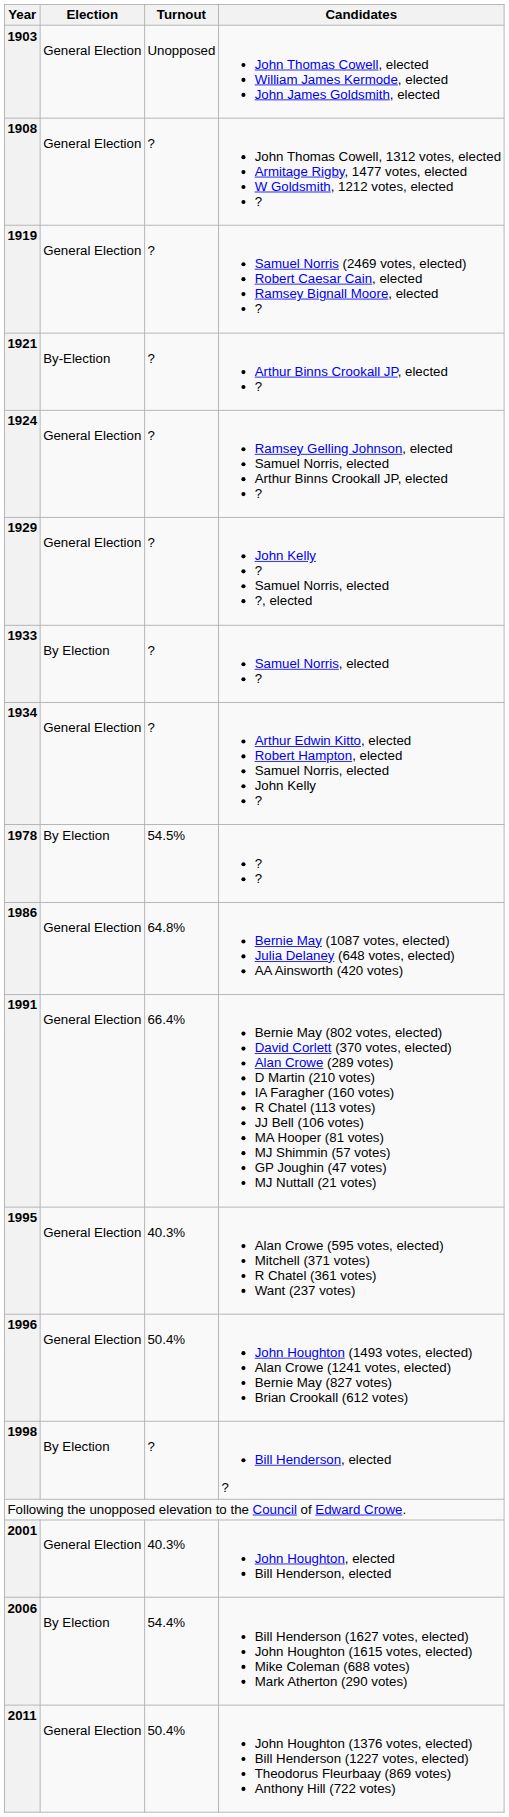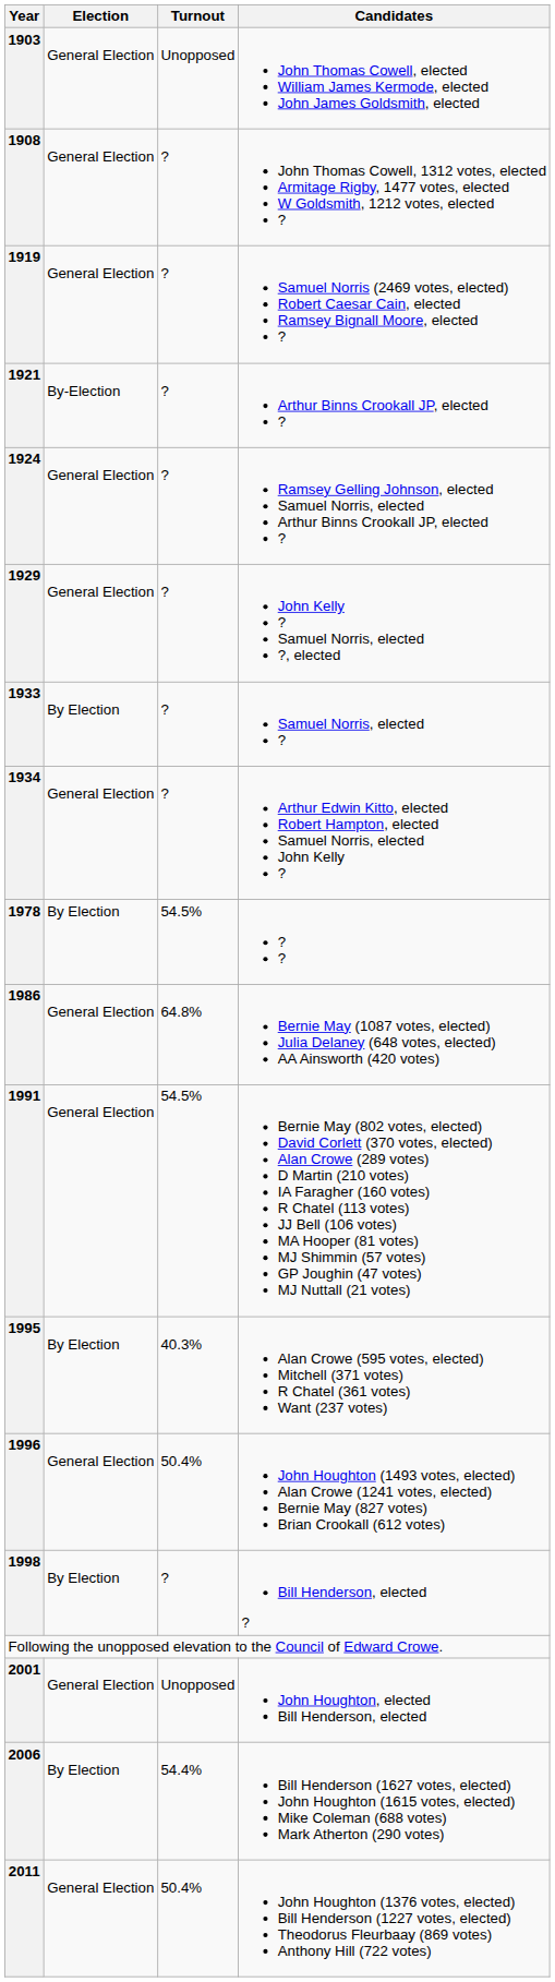 <table class="wikitable" border="1">
 <tr>
 <th>Year</th>
 <th>Election</th>
 <th>Turnout</th>
 <th>Candidates</th>
 </tr>
 <tr valign="top">
 <th>1903</th>
 <td><br>General Election</td>
 <td><br>Unopposed</td>
 <td><br><ul><li><a href='#'>John Thomas Cowell</a>, elected</li><li><a href='#'>William James Kermode</a>, elected</li><li><a href='#'>John James Goldsmith</a>, elected</li></ul></td>
 </tr>
 <tr valign="top">
 <th>1908</th>
 <td><br>General Election</td>
 <td><br>?</td>
 <td><br><ul><li>John Thomas Cowell, 1312 votes, elected</li><li><a href='#'>Armitage Rigby</a>, 1477 votes, elected</li><li><a href='#'>W Goldsmith</a>, 1212 votes, elected</li><li>?</li></ul></td>
 </tr>
 <tr valign="top">
 <th>1919</th>
 <td><br>General Election</td>
 <td><br>?</td>
 <td><br><ul><li><a href='#'>Samuel Norris</a> (2469 votes, elected)</li><li><a href='#'>Robert Caesar Cain</a>, elected</li><li><a href='#'>Ramsey Bignall Moore</a>, elected</li><li>?</li></ul></td>
 </tr>
 <tr valign="top">
 <th>1921</th>
 <td><br>By-Election</td>
 <td><br>?</td>
 <td><br><ul><li><a href='#'>Arthur Binns Crookall JP</a>, elected</li><li>?</li></ul></td>
 </tr>
 <tr valign="top">
 <th>1924</th>
 <td><br>General Election</td>
 <td><br>?</td>
 <td><br><ul><li><a href='#'>Ramsey Gelling Johnson</a>, elected</li><li>Samuel Norris, elected</li><li>Arthur Binns Crookall JP, elected</li><li>?</li></ul></td>
 </tr>
 <tr valign="top">
 <th>1929</th>
 <td><br>General Election</td>
 <td><br>?</td>
 <td><br><ul><li><a href='#'>John Kelly</a></li><li>?</li><li>Samuel Norris, elected</li><li>?, elected</li></ul></td>
 </tr>
 <tr valign="top">
 <th>1933</th>
 <td><br>By Election</td>
 <td><br>?</td>
 <td><br><ul><li><a href='#'>Samuel Norris</a>, elected</li><li>?</li></ul></td>
 </tr>
 <tr valign="top">
 <th>1934</th>
 <td><br>General Election</td>
 <td><br>?</td>
 <td><br><ul><li><a href='#'>Arthur Edwin Kitto</a>, elected</li><li><a href='#'>Robert Hampton</a>, elected</li><li>Samuel Norris, elected</li><li>John Kelly</li><li>?</li></ul></td>
 </tr>
 <tr valign="top">
 <th>1978</th>
 <td>By Election</td>
 <td>54.5%</td>
 <td><br><ul><li>?</li><li>?</li></ul></td>
 </tr>
 <tr valign="top">
 <th>1986</th>
 <td><br>General Election</td>
 <td><br>64.8%</td>
 <td><br><ul><li><a href='#'>Bernie May</a> (1087 votes, elected)</li><li><a href='#'>Julia Delaney</a> (648 votes, elected)</li><li>AA Ainsworth (420 votes)</li></ul></td>
 </tr>
 <tr valign="top">
 <th>1991</th>
 <td><br>General Election</td>
-<td><br>66.4%</td>
+<td>54.5%</td>
 <td><br><ul><li>Bernie May (802 votes, elected)</li><li><a href='#'>David Corlett</a> (370 votes, elected)</li><li><a href='#'>Alan Crowe</a> (289 votes)</li><li>D Martin (210 votes)</li><li>IA Faragher (160 votes)</li><li>R Chatel (113 votes)</li><li>JJ Bell (106 votes)</li><li>MA Hooper (81 votes)</li><li>MJ Shimmin (57 votes)</li><li>GP Joughin (47 votes)</li><li>MJ Nuttall (21 votes)</li></ul></td>
 </tr>
 <tr valign="top">
 <th>1995</th>
-<td><br>General Election</td>
+<td><br>By Election</td>
 <td><br>40.3%</td>
 <td><br><ul><li>Alan Crowe (595 votes, elected)</li><li>Mitchell (371 votes)</li><li>R Chatel (361 votes)</li><li>Want (237 votes)</li></ul></td>
 </tr>
 <tr valign="top">
 <th>1996</th>
 <td><br>General Election</td>
 <td><br>50.4%</td>
 <td><br><ul><li><a href='#'>John Houghton</a> (1493 votes, elected)</li><li>Alan Crowe (1241 votes, elected)</li><li>Bernie May (827 votes)</li><li>Brian Crookall (612 votes)</li></ul></td>
 </tr>
 <tr valign="top">
 <th>1998</th>
 <td><br>By Election</td>
 <td><br>?</td>
 <td><br><ul><li><a href='#'>Bill Henderson</a>, elected</li></ul>?</td>
 </tr>
 <tr>
 <td colspan="4">Following the unopposed elevation to the <a href='#'>Council</a> of <a href='#'>Edward Crowe</a>.</td>
 </tr>
 <tr valign="top">
 <th>2001</th>
 <td><br>General Election</td>
-<td><br>40.3%</td>
+<td><br>Unopposed</td>
 <td><br><ul><li><a href='#'>John Houghton</a>, elected</li><li>Bill Henderson, elected</li></ul></td>
 </tr>
 <tr valign="top">
 <th>2006</th>
 <td><br>By Election</td>
 <td><br>54.4%</td>
 <td><br><ul><li>Bill Henderson (1627 votes, elected)</li><li>John Houghton (1615 votes, elected)</li><li>Mike Coleman (688 votes)</li><li>Mark Atherton (290 votes)</li></ul></td>
 </tr>
 <tr valign="top">
 <th>2011</th>
 <td><br>General Election</td>
 <td><br>50.4%</td>
 <td><br><ul><li>John Houghton (1376 votes, elected)</li><li>Bill Henderson (1227 votes, elected)</li><li>Theodorus Fleurbaay (869 votes)</li><li>Anthony Hill (722 votes)</li></ul></td>
 </tr>
 </table>
